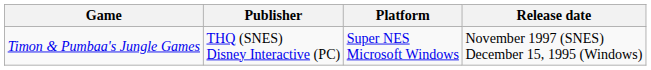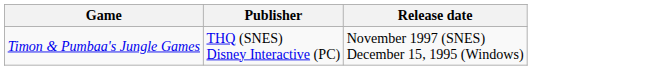 <table class="wikitable">
 <tr>
 <th>Game</th>
 <th>Publisher</th>
-<th>Platform</th>
 <th>Release date</th>
 </tr>
 <tr>
 <td><em><a href='#'>Timon & Pumbaa's Jungle Games</a></em></td>
 <td><a href='#'>THQ</a> (SNES)<br><a href='#'>Disney Interactive</a> (PC)</td>
-<td><a href='#'>Super NES</a><br><a href='#'>Microsoft Windows</a></td>
 <td>November 1997 (SNES)<br>December 15, 1995 (Windows)</td>
 </tr>
 </table>
